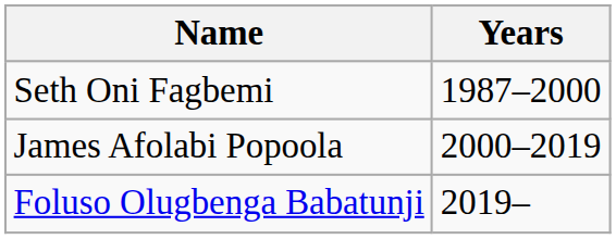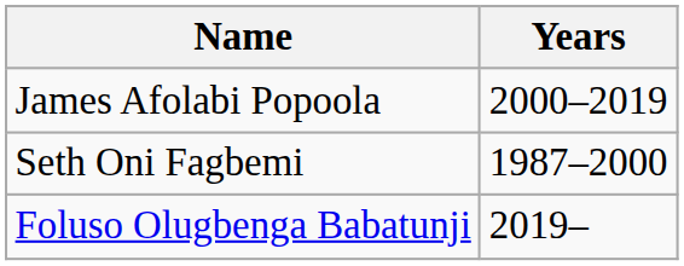 <table class="wikitable">
 <tr>
 <th>Name</th>
 <th>Years</th>
 </tr>
 <tr>
+<td>James Afolabi Popoola</td>
+<td>2000–2019</td>
+</tr>
+<tr>
 <td>Seth Oni Fagbemi</td>
 <td>1987–2000</td>
-</tr>
-<tr>
-<td>James Afolabi Popoola</td>
-<td>2000–2019</td>
 </tr>
 <tr>
 <td><a href='#'>Foluso Olugbenga Babatunji</a></td>
 <td>2019–</td>
 </tr>
 </table>
